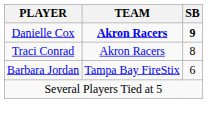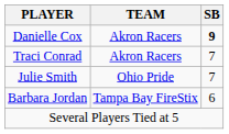 <table class="wikitable sortable" style="text-align:center;">
 <tr>
 <th>PLAYER</th>
 <th>TEAM</th>
 <th>SB</th>
 </tr>
 <tr>
 <td><a href='#'>Danielle Cox</a></td>
-<td><strong><a href='#'>Akron Racers</a></strong></td>
+<td><a href='#'>Akron Racers</a></td>
 <td><strong>9</strong></td>
 </tr>
 <tr>
 <td><a href='#'>Traci Conrad</a></td>
 <td><a href='#'>Akron Racers</a></td>
-<td>8</td>
+<td>7</td>
+</tr>
+<tr>
+<td><a href='#'>Julie Smith</a></td>
+<td><a href='#'>Ohio Pride</a></td>
+<td>7</td>
 </tr>
 <tr>
 <td><a href='#'>Barbara Jordan</a></td>
 <td><a href='#'>Tampa Bay FireStix</a></td>
 <td>6</td>
 </tr>
 <tr>
 <td colspan=3>Several Players Tied at 5</td>
 </tr>
 </table>
